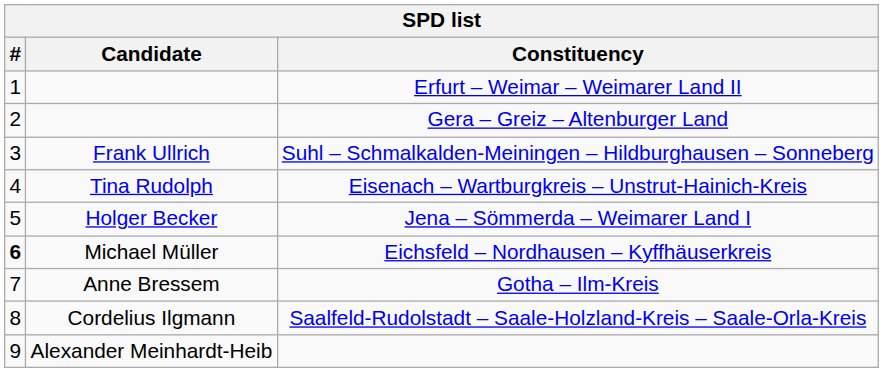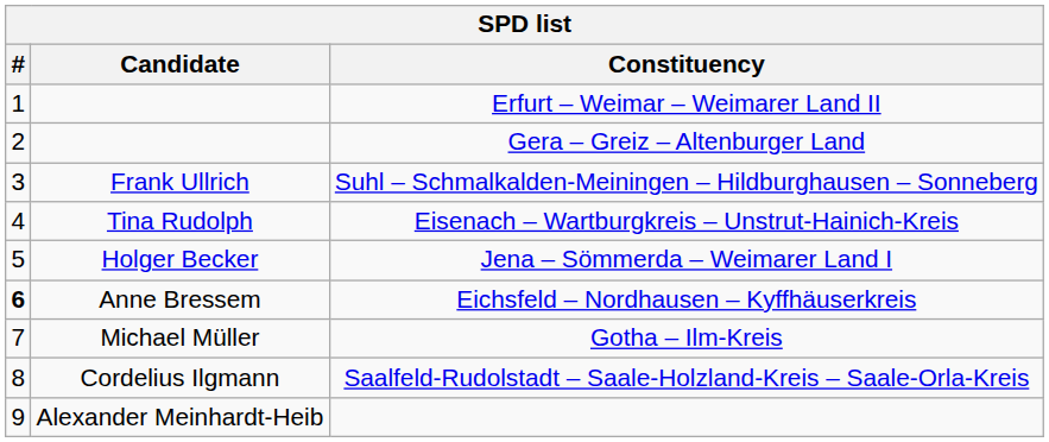 <table class="wikitable mw-collapsible mw-collapsed" style="text-align:center">
 <tr>
 <th colspan=3>SPD list</th>
 </tr>
 <tr>
 <th>#</th>
 <th>Candidate</th>
 <th>Constituency</th>
 </tr>
 <tr>
 <td>1</td>
 <td></td>
 <td><a href='#'>Erfurt – Weimar – Weimarer Land II</a></td>
 </tr>
 <tr>
 <td>2</td>
 <td></td>
 <td><a href='#'>Gera – Greiz – Altenburger Land</a></td>
 </tr>
 <tr>
 <td>3</td>
 <td><a href='#'>Frank Ullrich</a></td>
 <td><a href='#'>Suhl – Schmalkalden-Meiningen – Hildburghausen – Sonneberg</a></td>
 </tr>
 <tr>
 <td>4</td>
 <td><a href='#'>Tina Rudolph</a></td>
 <td><a href='#'>Eisenach – Wartburgkreis – Unstrut-Hainich-Kreis</a></td>
 </tr>
 <tr>
 <td>5</td>
 <td><a href='#'>Holger Becker</a></td>
 <td><a href='#'>Jena – Sömmerda – Weimarer Land I</a></td>
 </tr>
 <tr>
 <td><strong>6</strong></td>
-<td>Michael Müller</td>
+<td>Anne Bressem</td>
 <td><a href='#'>Eichsfeld – Nordhausen – Kyffhäuserkreis</a></td>
 </tr>
 <tr>
 <td>7</td>
-<td>Anne Bressem</td>
+<td>Michael Müller</td>
 <td><a href='#'>Gotha – Ilm-Kreis</a></td>
 </tr>
 <tr>
 <td>8</td>
 <td>Cordelius Ilgmann</td>
 <td><a href='#'>Saalfeld-Rudolstadt – Saale-Holzland-Kreis – Saale-Orla-Kreis</a></td>
 </tr>
 <tr>
 <td>9</td>
 <td>Alexander Meinhardt-Heib</td>
 <td></td>
 </tr>
 </table>
